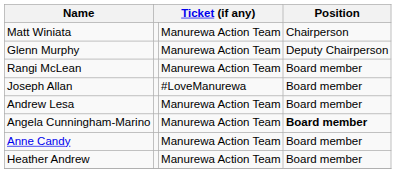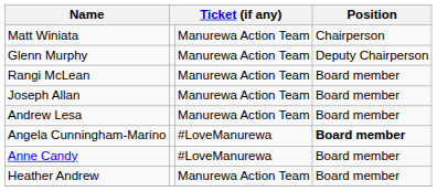 <table class="wikitable">
 <tr>
 <th>Name</th>
 <th colspan="2"><a href='#'>Ticket</a> (if any)</th>
 <th>Position</th>
 </tr>
 <tr>
 <td>Matt Winiata</td>
 <td></td>
 <td>Manurewa Action Team</td>
 <td>Chairperson</td>
 </tr>
 <tr>
 <td>Glenn Murphy</td>
 <td></td>
 <td>Manurewa Action Team</td>
 <td>Deputy Chairperson</td>
 </tr>
 <tr>
 <td>Rangi McLean</td>
 <td></td>
 <td>Manurewa Action Team</td>
 <td>Board member</td>
 </tr>
 <tr>
 <td>Joseph Allan</td>
 <td></td>
-<td>#LoveManurewa</td>
+<td>Manurewa Action Team</td>
 <td>Board member</td>
 </tr>
 <tr>
 <td>Andrew Lesa</td>
 <td></td>
 <td>Manurewa Action Team</td>
 <td>Board member</td>
 </tr>
 <tr>
 <td>Angela Cunningham-Marino</td>
 <td></td>
-<td>Manurewa Action Team</td>
+<td>#LoveManurewa</td>
 <td><strong>Board member</strong></td>
 </tr>
 <tr>
 <td><a href='#'>Anne Candy</a></td>
 <td></td>
-<td>Manurewa Action Team</td>
+<td>#LoveManurewa</td>
 <td>Board member</td>
 </tr>
 <tr>
 <td>Heather Andrew</td>
 <td></td>
 <td>Manurewa Action Team</td>
 <td>Board member</td>
 </tr>
 <tr>
 </tr>
 </table>
